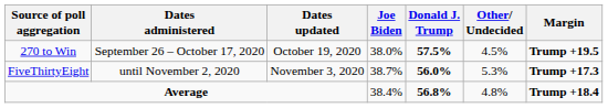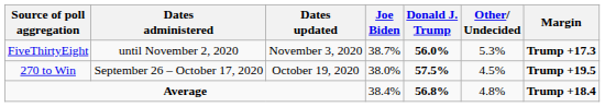 <table class="wikitable sortable" style="text-align:center;font-size:90%;line-height:17px">
 <tr>
 <th>Source of poll<br>aggregation</th>
 <th>Dates<br> administered</th>
 <th>Dates<br> updated</th>
 <th class="unsortable"><a href='#'>Joe<br>Biden</a><br><small></small></th>
 <th class="unsortable"><a href='#'>Donald J.<br>Trump</a><br><small></small></th>
 <th class="unsortable"><a href='#'>Other</a>/<br>Undecided<br></th>
 <th>Margin</th>
 </tr>
 <tr>
+<td><a href='#'>FiveThirtyEight</a></td>
+<td>until November 2, 2020</td>
+<td>November 3, 2020</td>
+<td>38.7%</td>
+<td><strong>56.0%</strong></td>
+<td>5.3%</td>
+<td><strong>Trump +17.3</strong></td>
+</tr>
+<tr>
 <td><a href='#'>270 to Win</a></td>
 <td>September 26 – October 17, 2020</td>
 <td>October 19, 2020</td>
 <td>38.0%</td>
 <td><strong>57.5%</strong></td>
 <td>4.5%</td>
 <td><strong>Trump +19.5</strong></td>
 </tr>
 <tr>
-<td><a href='#'>FiveThirtyEight</a></td>
-<td>until November 2, 2020</td>
-<td>November 3, 2020</td>
-<td>38.7%</td>
-<td><strong>56.0%</strong></td>
-<td>5.3%</td>
-<td><strong>Trump +17.3</strong></td>
-</tr>
-<tr>
 <td colspan="3"><strong>Average</strong></td>
 <td>38.4%</td>
 <td><strong>56.8%</strong></td>
 <td>4.8%</td>
 <td><strong>Trump +18.4</strong></td>
 </tr>
 </table>
